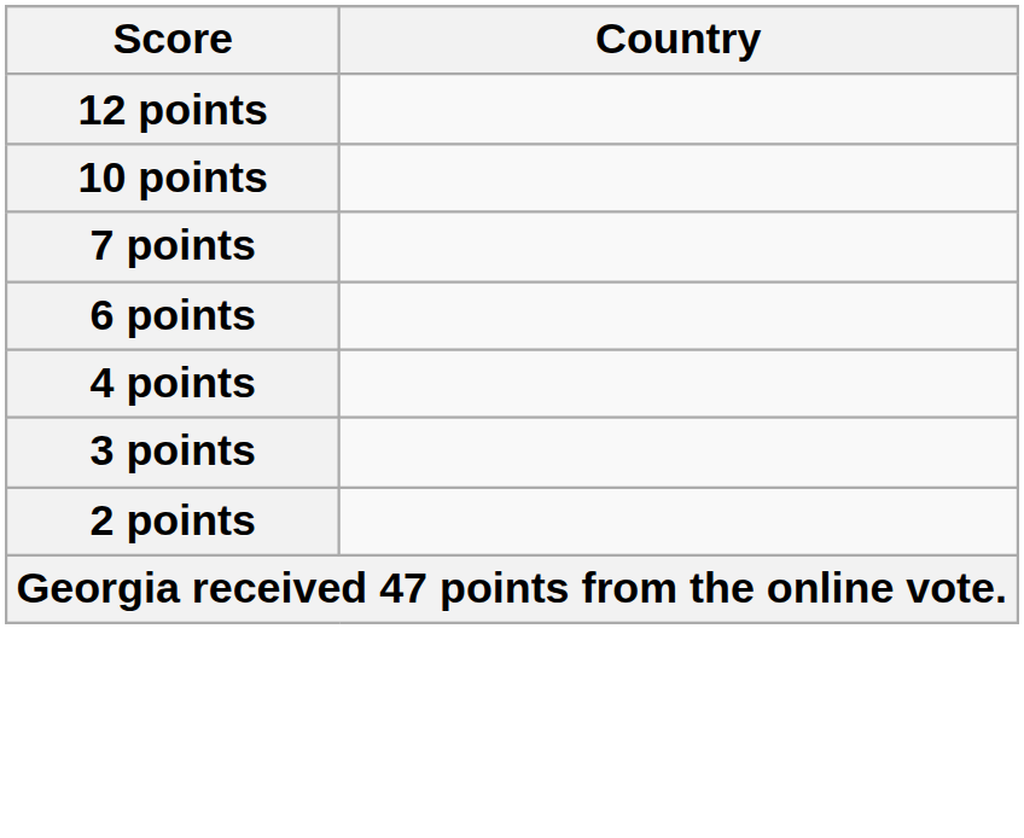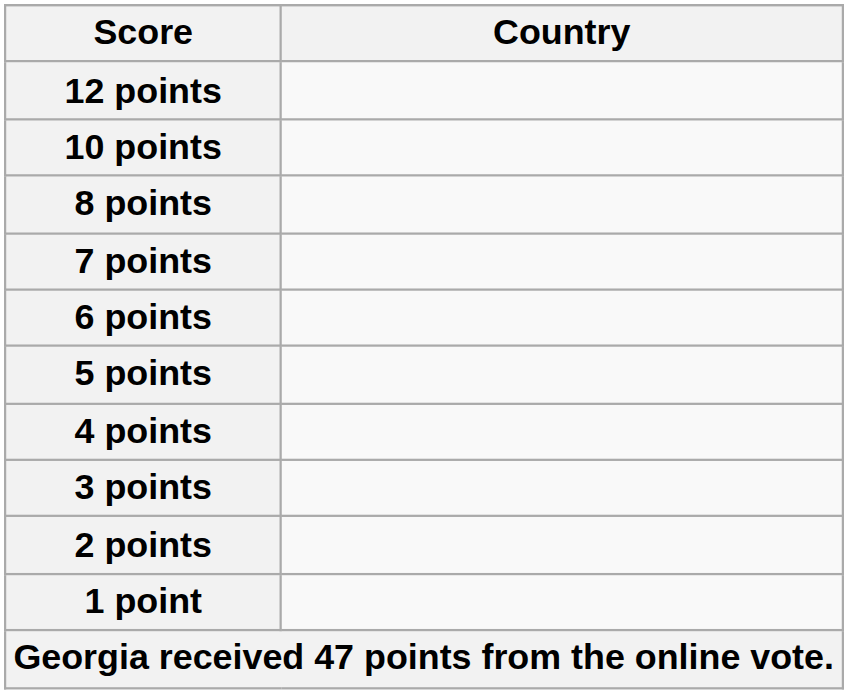 <table class="wikitable">
 <tr>
 </tr>
 <tr>
 <th scope="col" width="33%">Score</th>
 <th scope="col">Country</th>
 </tr>
 <tr>
 <th scope="row">12 points</th>
 <td></td>
 </tr>
 <tr>
 <th scope="row">10 points</th>
 <td></td>
 </tr>
 <tr>
+<th scope="row">8 points</th>
+<td></td>
+</tr>
+<tr>
 <th scope="row">7 points</th>
 <td></td>
 </tr>
 <tr>
 <th scope="row">6 points</th>
+<td></td>
+</tr>
+<tr>
+<th scope="row">5 points</th>
 <td></td>
 </tr>
 <tr>
 <th scope="row">4 points</th>
 <td></td>
 </tr>
 <tr>
 <th scope="row">3 points</th>
 <td></td>
 </tr>
 <tr>
 <th scope="row">2 points</th>
 <td></td>
 </tr>
 <tr>
+<th scope="row">1 point</th>
+<td></td>
+</tr>
+<tr>
 <th colspan="2">Georgia received 47 points from the online vote.</th>
 </tr>
 </table>
